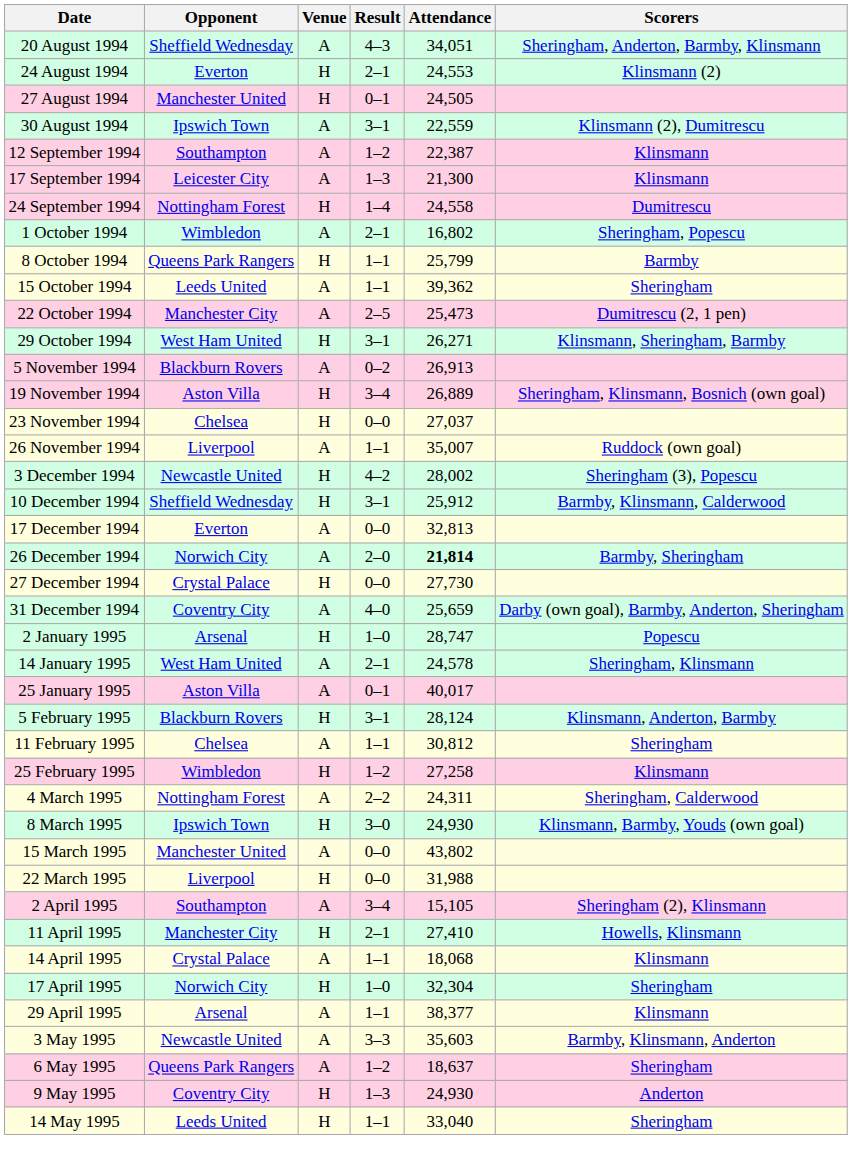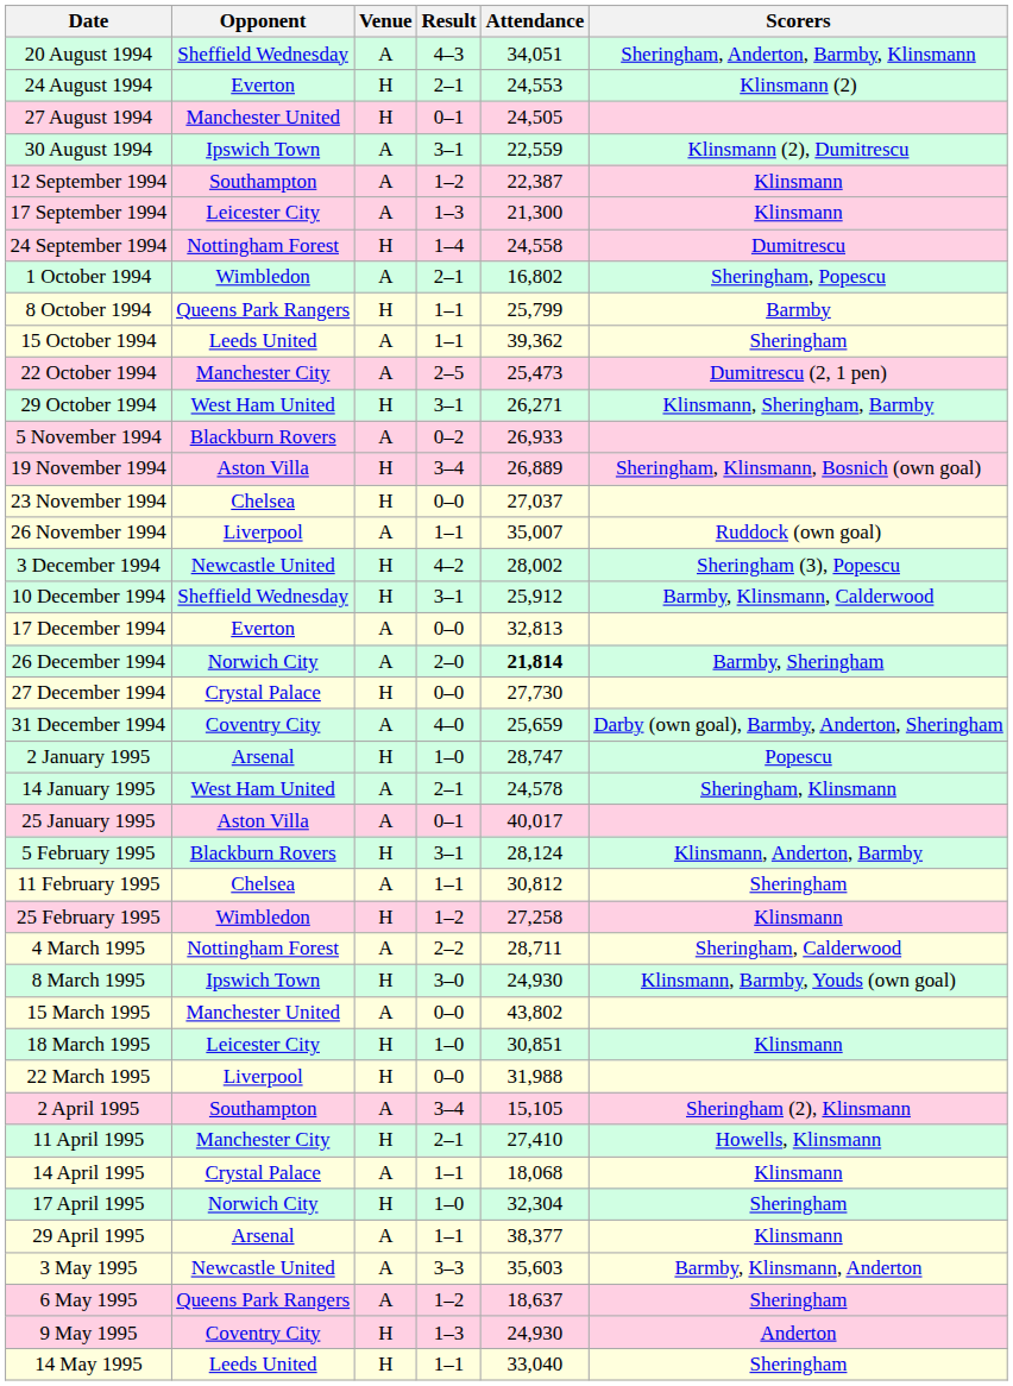 <table class="wikitable sortable" style="font-size:100%; text-align:center">
 <tr>
 <th>Date</th>
 <th>Opponent</th>
 <th>Venue</th>
 <th>Result</th>
 <th>Attendance</th>
 <th>Scorers</th>
 </tr>
 <tr style="background-color: #d0ffe3;">
 <td>20 August 1994</td>
 <td><a href='#'>Sheffield Wednesday</a></td>
 <td>A</td>
 <td>4–3</td>
 <td>34,051</td>
 <td><a href='#'>Sheringham</a>, <a href='#'>Anderton</a>, <a href='#'>Barmby</a>, <a href='#'>Klinsmann</a></td>
 </tr>
 <tr style="background-color: #d0ffe3;">
 <td>24 August 1994</td>
 <td><a href='#'>Everton</a></td>
 <td>H</td>
 <td>2–1</td>
 <td>24,553</td>
 <td><a href='#'>Klinsmann</a> (2)</td>
 </tr>
 <tr style="background-color: #ffd0e3;">
 <td>27 August 1994</td>
 <td><a href='#'>Manchester United</a></td>
 <td>H</td>
 <td>0–1</td>
 <td>24,505</td>
 <td></td>
 </tr>
 <tr style="background-color: #d0ffe3;">
 <td>30 August 1994</td>
 <td><a href='#'>Ipswich Town</a></td>
 <td>A</td>
 <td>3–1</td>
 <td>22,559</td>
 <td><a href='#'>Klinsmann</a> (2), <a href='#'>Dumitrescu</a></td>
 </tr>
 <tr style="background-color: #ffd0e3;">
 <td>12 September 1994</td>
 <td><a href='#'>Southampton</a></td>
 <td>A</td>
 <td>1–2</td>
 <td>22,387</td>
 <td><a href='#'>Klinsmann</a></td>
 </tr>
 <tr style="background-color: #ffd0e3;">
 <td>17 September 1994</td>
 <td><a href='#'>Leicester City</a></td>
 <td>A</td>
 <td>1–3</td>
 <td>21,300</td>
 <td><a href='#'>Klinsmann</a></td>
 </tr>
 <tr style="background-color: #ffd0e3;">
 <td>24 September 1994</td>
 <td><a href='#'>Nottingham Forest</a></td>
 <td>H</td>
 <td>1–4</td>
 <td>24,558</td>
 <td><a href='#'>Dumitrescu</a></td>
 </tr>
 <tr style="background-color: #d0ffe3;">
 <td>1 October 1994</td>
 <td><a href='#'>Wimbledon</a></td>
 <td>A</td>
 <td>2–1</td>
 <td>16,802</td>
 <td><a href='#'>Sheringham</a>, <a href='#'>Popescu</a></td>
 </tr>
 <tr style="background-color: #ffffdd;">
 <td>8 October 1994</td>
 <td><a href='#'>Queens Park Rangers</a></td>
 <td>H</td>
 <td>1–1</td>
 <td>25,799</td>
 <td><a href='#'>Barmby</a></td>
 </tr>
 <tr style="background-color: #ffffdd;">
 <td>15 October 1994</td>
 <td><a href='#'>Leeds United</a></td>
 <td>A</td>
 <td>1–1</td>
 <td>39,362</td>
 <td><a href='#'>Sheringham</a></td>
 </tr>
 <tr style="background-color: #ffd0e3;">
 <td>22 October 1994</td>
 <td><a href='#'>Manchester City</a></td>
 <td>A</td>
 <td>2–5</td>
 <td>25,473</td>
 <td><a href='#'>Dumitrescu</a> (2, 1 pen)</td>
 </tr>
 <tr style="background-color: #d0ffe3;">
 <td>29 October 1994</td>
 <td><a href='#'>West Ham United</a></td>
 <td>H</td>
 <td>3–1</td>
 <td>26,271</td>
 <td><a href='#'>Klinsmann</a>, <a href='#'>Sheringham</a>, <a href='#'>Barmby</a></td>
 </tr>
 <tr style="background-color: #ffd0e3;">
 <td>5 November 1994</td>
 <td><a href='#'>Blackburn Rovers</a></td>
 <td>A</td>
 <td>0–2</td>
-<td>26,913</td>
+<td>26,933</td>
 <td></td>
 </tr>
 <tr style="background-color: #ffd0e3;">
 <td>19 November 1994</td>
 <td><a href='#'>Aston Villa</a></td>
 <td>H</td>
 <td>3–4</td>
 <td>26,889</td>
 <td><a href='#'>Sheringham</a>, <a href='#'>Klinsmann</a>, <a href='#'>Bosnich</a> (own goal)</td>
 </tr>
 <tr style="background-color: #ffffdd;">
 <td>23 November 1994</td>
 <td><a href='#'>Chelsea</a></td>
 <td>H</td>
 <td>0–0</td>
 <td>27,037</td>
 <td></td>
 </tr>
 <tr style="background-color: #ffffdd;">
 <td>26 November 1994</td>
 <td><a href='#'>Liverpool</a></td>
 <td>A</td>
 <td>1–1</td>
 <td>35,007</td>
 <td><a href='#'>Ruddock</a> (own goal)</td>
 </tr>
 <tr style="background-color: #d0ffe3;">
 <td>3 December 1994</td>
 <td><a href='#'>Newcastle United</a></td>
 <td>H</td>
 <td>4–2</td>
 <td>28,002</td>
 <td><a href='#'>Sheringham</a> (3), <a href='#'>Popescu</a></td>
 </tr>
 <tr style="background-color: #d0ffe3;">
 <td>10 December 1994</td>
 <td><a href='#'>Sheffield Wednesday</a></td>
 <td>H</td>
 <td>3–1</td>
 <td>25,912</td>
 <td><a href='#'>Barmby</a>, <a href='#'>Klinsmann</a>, <a href='#'>Calderwood</a></td>
 </tr>
 <tr style="background-color: #ffffdd;">
 <td>17 December 1994</td>
 <td><a href='#'>Everton</a></td>
 <td>A</td>
 <td>0–0</td>
 <td>32,813</td>
 <td></td>
 </tr>
 <tr style="background-color: #d0ffe3;">
 <td>26 December 1994</td>
 <td><a href='#'>Norwich City</a></td>
 <td>A</td>
 <td>2–0</td>
 <td><strong>21,814</strong></td>
 <td><a href='#'>Barmby</a>, <a href='#'>Sheringham</a></td>
 </tr>
 <tr style="background-color: #ffffdd;">
 <td>27 December 1994</td>
 <td><a href='#'>Crystal Palace</a></td>
 <td>H</td>
 <td>0–0</td>
 <td>27,730</td>
 <td></td>
 </tr>
 <tr style="background-color: #d0ffe3;">
 <td>31 December 1994</td>
 <td><a href='#'>Coventry City</a></td>
 <td>A</td>
 <td>4–0</td>
 <td>25,659</td>
 <td><a href='#'>Darby</a> (own goal), <a href='#'>Barmby</a>, <a href='#'>Anderton</a>, <a href='#'>Sheringham</a></td>
 </tr>
 <tr style="background-color: #d0ffe3;">
 <td>2 January 1995</td>
 <td><a href='#'>Arsenal</a></td>
 <td>H</td>
 <td>1–0</td>
 <td>28,747</td>
 <td><a href='#'>Popescu</a></td>
 </tr>
 <tr style="background-color: #d0ffe3;">
 <td>14 January 1995</td>
 <td><a href='#'>West Ham United</a></td>
 <td>A</td>
 <td>2–1</td>
 <td>24,578</td>
 <td><a href='#'>Sheringham</a>, <a href='#'>Klinsmann</a></td>
 </tr>
 <tr style="background-color: #ffd0e3;">
 <td>25 January 1995</td>
 <td><a href='#'>Aston Villa</a></td>
 <td>A</td>
 <td>0–1</td>
 <td>40,017</td>
 <td></td>
 </tr>
 <tr style="background-color: #d0ffe3;">
 <td>5 February 1995</td>
 <td><a href='#'>Blackburn Rovers</a></td>
 <td>H</td>
 <td>3–1</td>
 <td>28,124</td>
 <td><a href='#'>Klinsmann</a>, <a href='#'>Anderton</a>, <a href='#'>Barmby</a></td>
 </tr>
 <tr style="background-color: #ffffdd;">
 <td>11 February 1995</td>
 <td><a href='#'>Chelsea</a></td>
 <td>A</td>
 <td>1–1</td>
 <td>30,812</td>
 <td><a href='#'>Sheringham</a></td>
 </tr>
 <tr style="background-color: #ffd0e3;">
 <td>25 February 1995</td>
 <td><a href='#'>Wimbledon</a></td>
 <td>H</td>
 <td>1–2</td>
 <td>27,258</td>
 <td><a href='#'>Klinsmann</a></td>
 </tr>
 <tr style="background-color: #ffffdd;">
 <td>4 March 1995</td>
 <td><a href='#'>Nottingham Forest</a></td>
 <td>A</td>
 <td>2–2</td>
-<td>24,311</td>
+<td>28,711</td>
 <td><a href='#'>Sheringham</a>, <a href='#'>Calderwood</a></td>
 </tr>
 <tr style="background-color: #d0ffe3;">
 <td>8 March 1995</td>
 <td><a href='#'>Ipswich Town</a></td>
 <td>H</td>
 <td>3–0</td>
 <td>24,930</td>
 <td><a href='#'>Klinsmann</a>, <a href='#'>Barmby</a>, <a href='#'>Youds</a> (own goal)</td>
 </tr>
 <tr style="background-color: #ffffdd;">
 <td>15 March 1995</td>
 <td><a href='#'>Manchester United</a></td>
 <td>A</td>
 <td>0–0</td>
 <td>43,802</td>
 <td></td>
+</tr>
+<tr style="background-color: #d0ffe3;">
+<td>18 March 1995</td>
+<td><a href='#'>Leicester City</a></td>
+<td>H</td>
+<td>1–0</td>
+<td>30,851</td>
+<td><a href='#'>Klinsmann</a></td>
 </tr>
 <tr style="background-color: #ffffdd;">
 <td>22 March 1995</td>
 <td><a href='#'>Liverpool</a></td>
 <td>H</td>
 <td>0–0</td>
 <td>31,988</td>
 <td></td>
 </tr>
 <tr style="background-color: #ffd0e3;">
 <td>2 April 1995</td>
 <td><a href='#'>Southampton</a></td>
 <td>A</td>
 <td>3–4</td>
 <td>15,105</td>
 <td><a href='#'>Sheringham</a> (2), <a href='#'>Klinsmann</a></td>
 </tr>
 <tr style="background-color: #d0ffe3;">
 <td>11 April 1995</td>
 <td><a href='#'>Manchester City</a></td>
 <td>H</td>
 <td>2–1</td>
 <td>27,410</td>
 <td><a href='#'>Howells</a>, <a href='#'>Klinsmann</a></td>
 </tr>
 <tr style="background-color: #ffffdd;">
 <td>14 April 1995</td>
 <td><a href='#'>Crystal Palace</a></td>
 <td>A</td>
 <td>1–1</td>
 <td>18,068</td>
 <td><a href='#'>Klinsmann</a></td>
 </tr>
 <tr style="background-color: #d0ffe3;">
 <td>17 April 1995</td>
 <td><a href='#'>Norwich City</a></td>
 <td>H</td>
 <td>1–0</td>
 <td>32,304</td>
 <td><a href='#'>Sheringham</a></td>
 </tr>
 <tr style="background-color: #ffffdd;">
 <td>29 April 1995</td>
 <td><a href='#'>Arsenal</a></td>
 <td>A</td>
 <td>1–1</td>
 <td>38,377</td>
 <td><a href='#'>Klinsmann</a></td>
 </tr>
 <tr style="background-color: #ffffdd;">
 <td>3 May 1995</td>
 <td><a href='#'>Newcastle United</a></td>
 <td>A</td>
 <td>3–3</td>
 <td>35,603</td>
 <td><a href='#'>Barmby</a>, <a href='#'>Klinsmann</a>, <a href='#'>Anderton</a></td>
 </tr>
 <tr style="background-color: #ffd0e3;">
 <td>6 May 1995</td>
 <td><a href='#'>Queens Park Rangers</a></td>
 <td>A</td>
 <td>1–2</td>
 <td>18,637</td>
 <td><a href='#'>Sheringham</a></td>
 </tr>
 <tr style="background-color: #ffd0e3;">
 <td>9 May 1995</td>
 <td><a href='#'>Coventry City</a></td>
 <td>H</td>
 <td>1–3</td>
 <td>24,930</td>
 <td><a href='#'>Anderton</a></td>
 </tr>
 <tr style="background-color: #ffffdd;">
 <td>14 May 1995</td>
 <td><a href='#'>Leeds United</a></td>
 <td>H</td>
 <td>1–1</td>
 <td>33,040</td>
 <td><a href='#'>Sheringham</a></td>
 </tr>
 </table>
